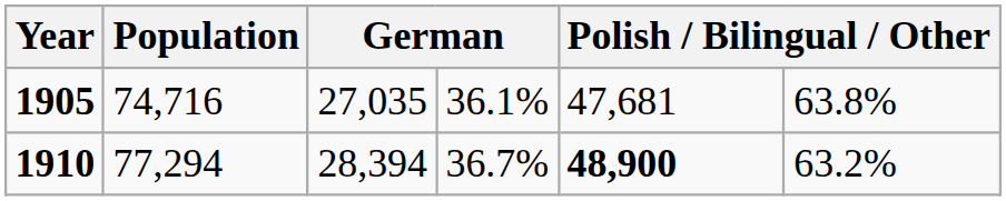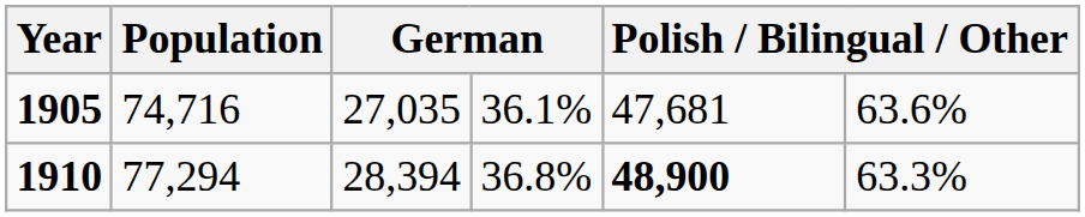 <table class="wikitable">
 <tr>
 <th>Year</th>
 <th>Population</th>
 <th colspan="2">German</th>
 <th colspan="2">Polish / Bilingual / Other</th>
 </tr>
 <tr>
 <td><strong>1905</strong></td>
 <td>74,716</td>
 <td>27,035</td>
 <td>36.1%</td>
 <td>47,681</td>
-<td>63.8%</td>
+<td>63.6%</td>
 </tr>
 <tr>
 <td><strong>1910</strong></td>
 <td>77,294</td>
 <td>28,394</td>
-<td>36.7%</td>
+<td>36.8%</td>
 <td><strong>48,900</strong></td>
-<td>63.2%</td>
+<td>63.3%</td>
 </tr>
 </table>
